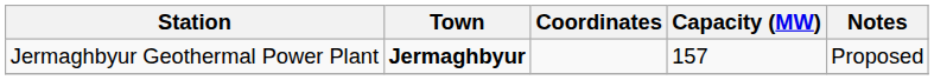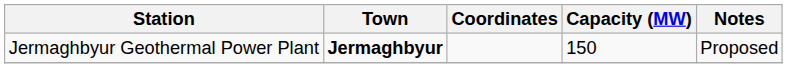 <table class="wikitable sortable">
 <tr>
 <th>Station</th>
 <th>Town</th>
 <th>Coordinates</th>
 <th>Capacity (<a href='#'>MW</a>)</th>
 <th>Notes</th>
 </tr>
 <tr>
 <td>Jermaghbyur Geothermal Power Plant</td>
 <td><strong>Jermaghbyur</strong></td>
 <td> </td>
-<td>157</td>
+<td>150</td>
 <td>Proposed</td>
 </tr>
 <tr>
 </tr>
 </table>
